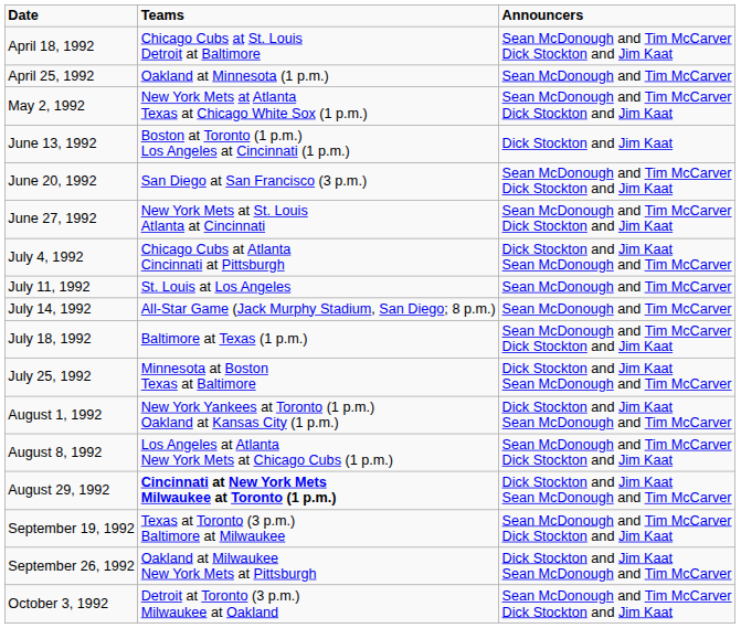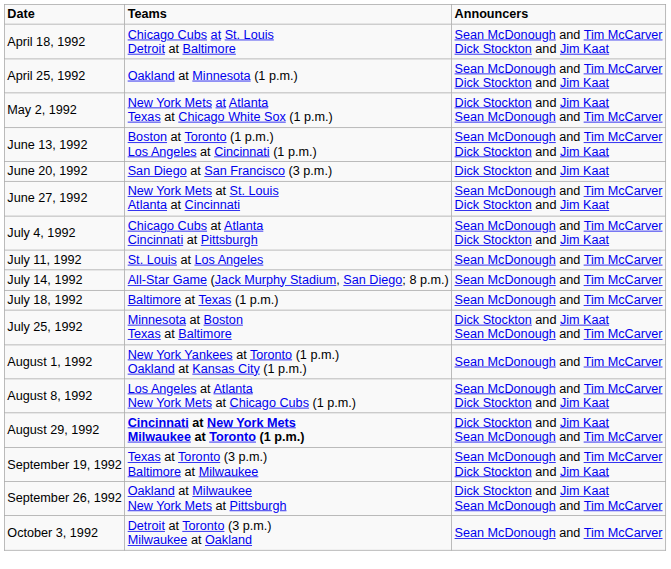 <table class="wikitable" border="1" cellpadding="1">
 <tr>
 <td><strong>Date</strong></td>
 <td><strong>Teams</strong></td>
 <td><strong>Announcers</strong></td>
 </tr>
 <tr>
 <td>April 18, 1992</td>
 <td><a href='#'>Chicago Cubs</a> <a href='#'>at</a> <a href='#'>St. Louis</a><br><a href='#'>Detroit</a> at <a href='#'>Baltimore</a></td>
 <td><a href='#'>Sean McDonough</a> and <a href='#'>Tim McCarver</a><br><a href='#'>Dick Stockton</a> and <a href='#'>Jim Kaat</a></td>
 </tr>
 <tr>
 <td>April 25, 1992</td>
 <td><a href='#'>Oakland</a> at <a href='#'>Minnesota</a> (1 p.m.)</td>
-<td><a href='#'>Sean McDonough</a> and <a href='#'>Tim McCarver</a></td>
+<td><a href='#'>Sean McDonough</a> and <a href='#'>Tim McCarver</a><br><a href='#'>Dick Stockton</a> and <a href='#'>Jim Kaat</a></td>
 </tr>
 <tr>
 <td>May 2, 1992</td>
 <td><a href='#'>New York Mets</a> <a href='#'>at</a> <a href='#'>Atlanta</a><br><a href='#'>Texas</a> at <a href='#'>Chicago White Sox</a> (1 p.m.)</td>
-<td><a href='#'>Sean McDonough</a> and <a href='#'>Tim McCarver</a><br><a href='#'>Dick Stockton</a> and <a href='#'>Jim Kaat</a></td>
+<td><a href='#'>Dick Stockton</a> and <a href='#'>Jim Kaat</a><br><a href='#'>Sean McDonough</a> and <a href='#'>Tim McCarver</a></td>
 </tr>
 <tr>
 <td>June 13, 1992</td>
 <td><a href='#'>Boston</a> at <a href='#'>Toronto</a> (1 p.m.)<br><a href='#'>Los Angeles</a> at <a href='#'>Cincinnati</a> (1 p.m.)</td>
-<td><a href='#'>Dick Stockton</a> and <a href='#'>Jim Kaat</a></td>
+<td><a href='#'>Sean McDonough</a> and <a href='#'>Tim McCarver</a><br><a href='#'>Dick Stockton</a> and <a href='#'>Jim Kaat</a></td>
 </tr>
 <tr>
 <td>June 20, 1992</td>
 <td><a href='#'>San Diego</a> at <a href='#'>San Francisco</a> (3 p.m.)</td>
-<td><a href='#'>Sean McDonough</a> and <a href='#'>Tim McCarver</a><br><a href='#'>Dick Stockton</a> and <a href='#'>Jim Kaat</a></td>
+<td><a href='#'>Dick Stockton</a> and <a href='#'>Jim Kaat</a></td>
 </tr>
 <tr>
 <td>June 27, 1992</td>
 <td><a href='#'>New York Mets</a> at <a href='#'>St. Louis</a><br><a href='#'>Atlanta</a> at <a href='#'>Cincinnati</a></td>
 <td><a href='#'>Sean McDonough</a> and <a href='#'>Tim McCarver</a><br><a href='#'>Dick Stockton</a> and <a href='#'>Jim Kaat</a></td>
 </tr>
 <tr>
 <td>July 4, 1992</td>
 <td><a href='#'>Chicago Cubs</a> at <a href='#'>Atlanta</a><br><a href='#'>Cincinnati</a> at <a href='#'>Pittsburgh</a></td>
-<td><a href='#'>Dick Stockton</a> and <a href='#'>Jim Kaat</a><br><a href='#'>Sean McDonough</a> and <a href='#'>Tim McCarver</a></td>
+<td><a href='#'>Sean McDonough</a> and <a href='#'>Tim McCarver</a><br><a href='#'>Dick Stockton</a> and <a href='#'>Jim Kaat</a></td>
 </tr>
 <tr>
 <td>July 11, 1992</td>
 <td><a href='#'>St. Louis</a> at <a href='#'>Los Angeles</a></td>
 <td><a href='#'>Sean McDonough</a> and <a href='#'>Tim McCarver</a></td>
 </tr>
 <tr>
 <td>July 14, 1992</td>
 <td><a href='#'>All-Star Game</a> (<a href='#'>Jack Murphy Stadium</a>, <a href='#'>San Diego</a>; 8 p.m.)</td>
 <td><a href='#'>Sean McDonough</a> and <a href='#'>Tim McCarver</a></td>
 </tr>
 <tr>
 <td>July 18, 1992</td>
 <td><a href='#'>Baltimore</a> at <a href='#'>Texas</a> (1 p.m.)</td>
-<td><a href='#'>Sean McDonough</a> and <a href='#'>Tim McCarver</a><br><a href='#'>Dick Stockton</a> and <a href='#'>Jim Kaat</a></td>
+<td><a href='#'>Sean McDonough</a> and <a href='#'>Tim McCarver</a></td>
 </tr>
 <tr>
 <td>July 25, 1992</td>
 <td><a href='#'>Minnesota</a> at <a href='#'>Boston</a><br><a href='#'>Texas</a> at <a href='#'>Baltimore</a></td>
 <td><a href='#'>Dick Stockton</a> and <a href='#'>Jim Kaat</a><br><a href='#'>Sean McDonough</a> and <a href='#'>Tim McCarver</a></td>
 </tr>
 <tr>
 <td>August 1, 1992</td>
 <td><a href='#'>New York Yankees</a> at <a href='#'>Toronto</a> (1 p.m.)<br><a href='#'>Oakland</a> at <a href='#'>Kansas City</a> (1 p.m.)</td>
-<td><a href='#'>Dick Stockton</a> and <a href='#'>Jim Kaat</a><br><a href='#'>Sean McDonough</a> and <a href='#'>Tim McCarver</a></td>
+<td><a href='#'>Sean McDonough</a> and <a href='#'>Tim McCarver</a></td>
 </tr>
 <tr>
 <td>August 8, 1992</td>
 <td><a href='#'>Los Angeles</a> at <a href='#'>Atlanta</a><br><a href='#'>New York Mets</a> at <a href='#'>Chicago Cubs</a> (1 p.m.)</td>
 <td><a href='#'>Sean McDonough</a> and <a href='#'>Tim McCarver</a><br><a href='#'>Dick Stockton</a> and <a href='#'>Jim Kaat</a></td>
 </tr>
 <tr>
 <td>August 29, 1992</td>
 <td><strong><a href='#'>Cincinnati</a> at <a href='#'>New York Mets</a><br><a href='#'>Milwaukee</a> at <a href='#'>Toronto</a> (1 p.m.)</strong></td>
 <td><a href='#'>Dick Stockton</a> and <a href='#'>Jim Kaat</a><br><a href='#'>Sean McDonough</a> and <a href='#'>Tim McCarver</a></td>
 </tr>
 <tr>
 <td>September 19, 1992</td>
 <td><a href='#'>Texas</a> at <a href='#'>Toronto</a> (3 p.m.)<br><a href='#'>Baltimore</a> at <a href='#'>Milwaukee</a></td>
 <td><a href='#'>Sean McDonough</a> and <a href='#'>Tim McCarver</a><br><a href='#'>Dick Stockton</a> and <a href='#'>Jim Kaat</a></td>
 </tr>
 <tr>
 <td>September 26, 1992</td>
 <td><a href='#'>Oakland</a> at <a href='#'>Milwaukee</a><br><a href='#'>New York Mets</a> at <a href='#'>Pittsburgh</a></td>
 <td><a href='#'>Dick Stockton</a> and <a href='#'>Jim Kaat</a><br><a href='#'>Sean McDonough</a> and <a href='#'>Tim McCarver</a></td>
 </tr>
 <tr>
 <td>October 3, 1992</td>
 <td><a href='#'>Detroit</a> at <a href='#'>Toronto</a> (3 p.m.)<br><a href='#'>Milwaukee</a> at <a href='#'>Oakland</a></td>
-<td><a href='#'>Sean McDonough</a> and <a href='#'>Tim McCarver</a><br><a href='#'>Dick Stockton</a> and <a href='#'>Jim Kaat</a></td>
+<td><a href='#'>Sean McDonough</a> and <a href='#'>Tim McCarver</a></td>
 </tr>
 </table>
